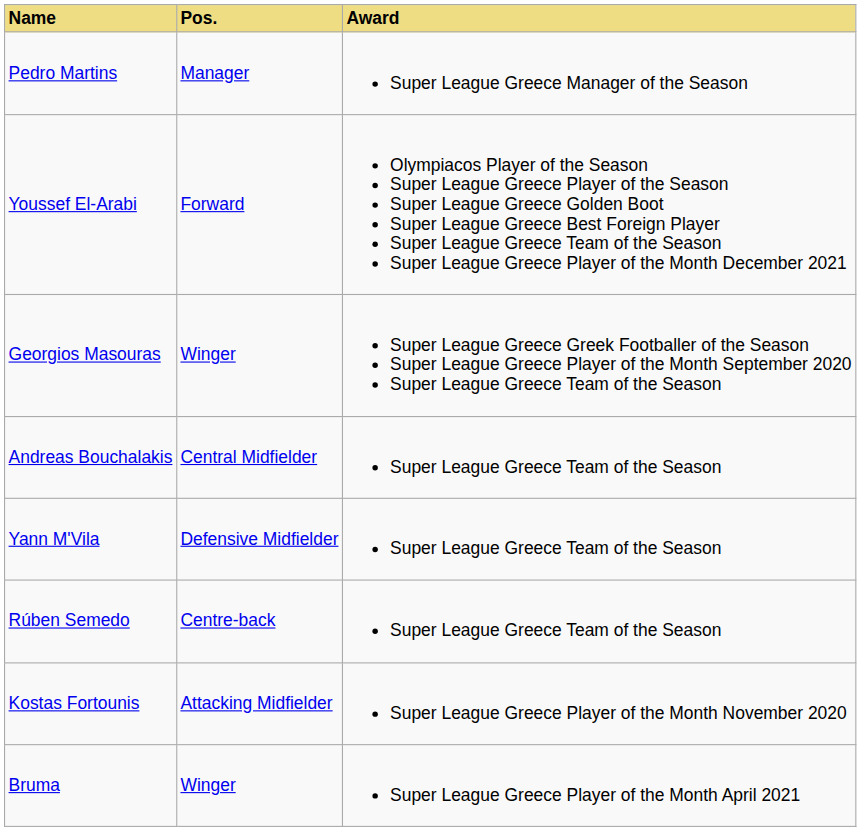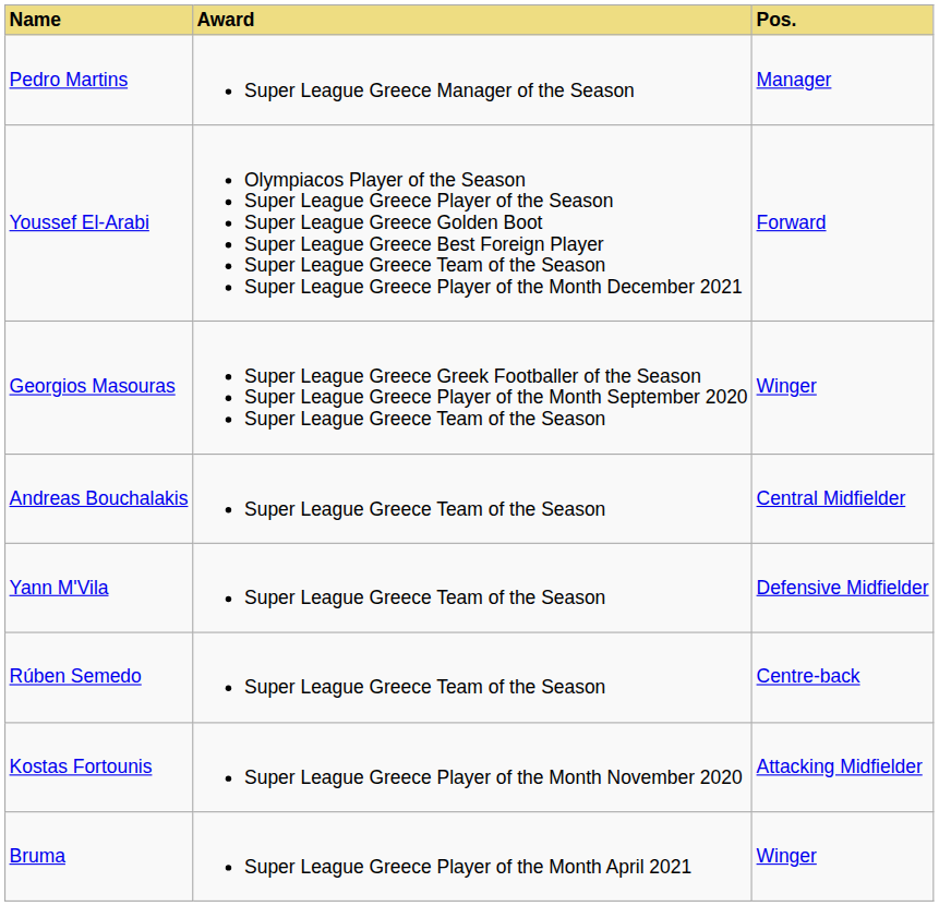 <table class="wikitable">
 <tr>
 <td style="background-color: #eedd82"  !><strong>Name</strong></td>
+<td style="background-color: #eedd82" !><strong>Award</strong></td>
 <td style="background-color: #eedd82" !><strong> Pos.</strong></td>
-<td style="background-color: #eedd82" !><strong>Award</strong></td>
 </tr>
 <tr>
 <td> <a href='#'>Pedro Martins</a></td>
+<td><br><ul><li>Super League Greece Manager of the Season</li></ul></td>
 <td><a href='#'>Manager</a></td>
-<td><br><ul><li>Super League Greece Manager of the Season</li></ul></td>
 </tr>
 <tr>
 <td> <a href='#'>Youssef El-Arabi</a></td>
+<td><br><ul><li>Olympiacos Player of the Season</li><li>Super League Greece Player of the Season</li><li>Super League Greece Golden Boot</li><li>Super League Greece Best Foreign Player</li><li>Super League Greece Team of the Season</li><li>Super League Greece Player of the Month  December 2021</li></ul></td>
 <td><a href='#'>Forward</a></td>
-<td><br><ul><li>Olympiacos Player of the Season</li><li>Super League Greece Player of the Season</li><li>Super League Greece Golden Boot</li><li>Super League Greece Best Foreign Player</li><li>Super League Greece Team of the Season</li><li>Super League Greece Player of the Month  December 2021</li></ul></td>
 </tr>
 <tr>
 <td> <a href='#'>Georgios Masouras</a></td>
+<td><br><ul><li>Super League Greece Greek Footballer of the Season</li><li>Super League Greece Player of the Month September 2020</li><li>Super League Greece Team of the Season</li></ul></td>
 <td><a href='#'>Winger</a></td>
-<td><br><ul><li>Super League Greece Greek Footballer of the Season</li><li>Super League Greece Player of the Month September 2020</li><li>Super League Greece Team of the Season</li></ul></td>
 </tr>
 <tr>
 <td> <a href='#'>Andreas Bouchalakis</a></td>
+<td><br><ul><li>Super League Greece Team of the Season</li></ul></td>
 <td><a href='#'>Central Midfielder</a></td>
-<td><br><ul><li>Super League Greece Team of the Season</li></ul></td>
 </tr>
 <tr>
 <td> <a href='#'>Yann M'Vila</a></td>
+<td><br><ul><li>Super League Greece Team of the Season</li></ul></td>
 <td><a href='#'>Defensive Midfielder</a></td>
-<td><br><ul><li>Super League Greece Team of the Season</li></ul></td>
 </tr>
 <tr>
 <td> <a href='#'>Rúben Semedo</a></td>
+<td><br><ul><li>Super League Greece Team of the Season</li></ul></td>
 <td><a href='#'>Centre-back</a></td>
-<td><br><ul><li>Super League Greece Team of the Season</li></ul></td>
 </tr>
 <tr>
 <td> <a href='#'>Kostas Fortounis</a></td>
+<td><br><ul><li>Super League Greece Player of the Month November 2020</li></ul></td>
 <td><a href='#'>Attacking Midfielder</a></td>
-<td><br><ul><li>Super League Greece Player of the Month November 2020</li></ul></td>
 </tr>
 <tr>
 <td> <a href='#'>Bruma</a></td>
+<td><br><ul><li>Super League Greece Player of the Month April 2021</li></ul></td>
 <td><a href='#'>Winger</a></td>
-<td><br><ul><li>Super League Greece Player of the Month April 2021</li></ul></td>
 </tr>
 </table>
